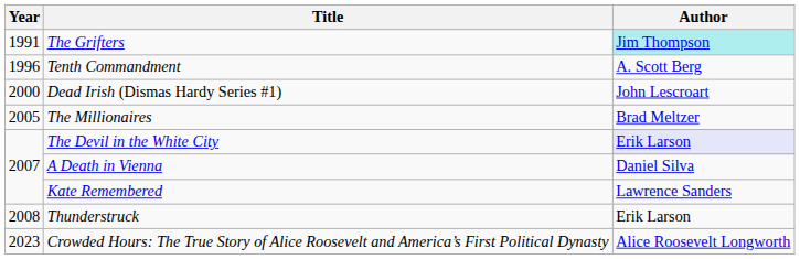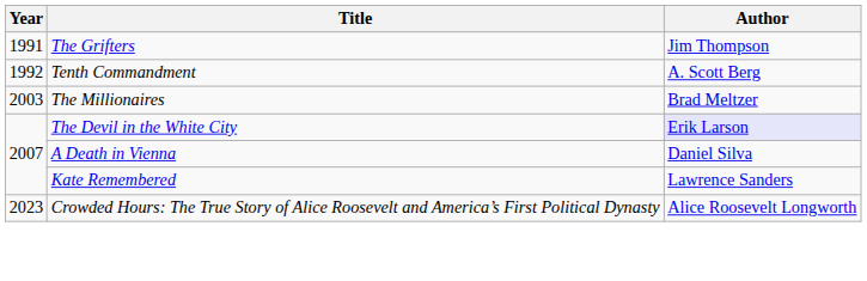 <table class="wikitable sortable">
 <tr>
 <th>Year</th>
 <th>Title</th>
 <th>Author</th>
 </tr>
 <tr>
 <td>1991</td>
 <td><em><a href='#'>The Grifters</a></em></td>
-<td style="background: paleturquoise;"><a href='#'>Jim Thompson</a></td>
+<td><a href='#'>Jim Thompson</a></td>
 </tr>
 <tr>
-<td>1996</td>
+<td>1992</td>
 <td><em>Tenth Commandment</em></td>
 <td><a href='#'>A. Scott Berg</a></td>
 </tr>
 <tr>
-<td>2000</td>
-<td><em>Dead Irish</em> (Dismas Hardy Series #1)</td>
-<td><a href='#'>John Lescroart</a></td>
-</tr>
-<tr>
-<td>2005</td>
+<td>2003</td>
 <td><em>The Millionaires</em></td>
 <td><a href='#'>Brad Meltzer</a></td>
 </tr>
 <tr>
 <td rowspan=3>2007</td>
 <td><em><a href='#'>The Devil in the White City</a></em></td>
 <td style="background: lavender;"><a href='#'>Erik Larson</a></td>
 </tr>
 <tr>
 <td><em><a href='#'>A Death in Vienna</a></em></td>
 <td><a href='#'>Daniel Silva</a></td>
 </tr>
 <tr>
 <td><em><a href='#'>Kate Remembered</a></em></td>
 <td><a href='#'>Lawrence Sanders</a></td>
 </tr>
 <tr>
-<td>2008</td>
-<td><em>Thunderstruck</em></td>
-<td>Erik Larson</td>
-</tr>
-<tr>
 <td>2023</td>
 <td><em>Crowded Hours: The True Story of Alice Roosevelt and America’s First Political Dynasty</em></td>
 <td><a href='#'>Alice Roosevelt Longworth</a></td>
 </tr>
 </table>
